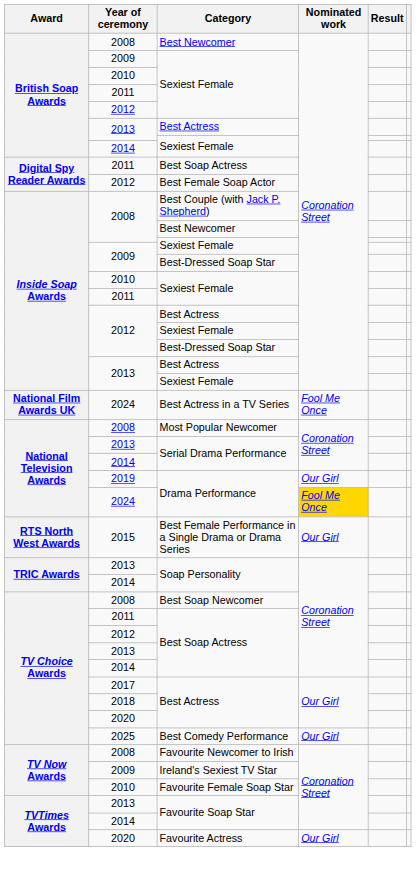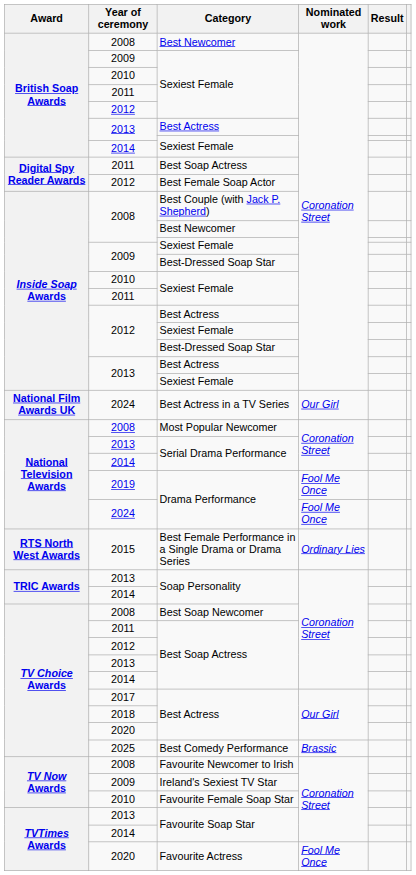 <table class="wikitable sortable plainrowheaders">
 <tr>
 <th scope="col">Award</th>
 <th scope="col">Year of ceremony</th>
 <th scope="col">Category</th>
 <th scope="col">Nominated work</th>
 <th scope="col">Result</th>
 <th scope="col" class="unsortable"></th>
 </tr>
 <tr>
 <th scope="rowgroup" rowspan="8"><a href='#'>British Soap Awards</a></th>
 <td style="text-align:center;">2008</td>
 <td><a href='#'>Best Newcomer</a></td>
 <td rowspan="22"><em><a href='#'>Coronation Street</a></em></td>
 <td></td>
 <td style="text-align:center;"></td>
 </tr>
 <tr>
 <td style="text-align:center;">2009</td>
 <td rowspan="4">Sexiest Female</td>
 <td></td>
 <td style="text-align:center;"></td>
 </tr>
 <tr>
 <td style="text-align:center;">2010</td>
 <td></td>
 <td style="text-align:center;"></td>
 </tr>
 <tr>
 <td style="text-align:center;">2011</td>
 <td></td>
 <td style="text-align:center;"></td>
 </tr>
 <tr>
 <td style="text-align:center;"><a href='#'>2012</a></td>
 <td></td>
 <td style="text-align:center;"></td>
 </tr>
 <tr>
 <td style="text-align:center;" rowspan="2"><a href='#'>2013</a></td>
 <td><a href='#'>Best Actress</a></td>
 <td></td>
 <td style="text-align:center;"></td>
 </tr>
 <tr>
 <td rowspan="2">Sexiest Female</td>
 <td></td>
 <td style="text-align:center;"></td>
 </tr>
 <tr>
 <td style="text-align:center;"><a href='#'>2014</a></td>
 <td></td>
 <td style="text-align:center;"></td>
 </tr>
 <tr>
 <th scope="rowgroup" rowspan="2"><a href='#'>Digital Spy Reader Awards</a></th>
 <td style="text-align:center;">2011</td>
 <td>Best Soap Actress</td>
 <td></td>
 <td style="text-align:center;"></td>
 </tr>
 <tr>
 <td style="text-align:center;">2012</td>
 <td>Best Female Soap Actor</td>
 <td></td>
 <td style="text-align:center;"></td>
 </tr>
 <tr>
 <th scope="rowgroup" rowspan="12"><a href='#'><em>Inside Soap</em> Awards</a></th>
 <td style="text-align:center;" rowspan="3">2008</td>
 <td>Best Couple (with <a href='#'>Jack P. Shepherd</a>)</td>
 <td></td>
 <td style="text-align:center;"></td>
 </tr>
 <tr>
 <td>Best Newcomer</td>
 <td></td>
 <td style="text-align:center;"></td>
 </tr>
 <tr>
 <td rowspan="2">Sexiest Female</td>
 <td></td>
 <td style="text-align:center;"></td>
 </tr>
 <tr>
 <td style="text-align:center;" rowspan="2">2009</td>
 <td></td>
 <td style="text-align:center;"></td>
 </tr>
 <tr>
 <td>Best-Dressed Soap Star</td>
 <td></td>
 <td style="text-align:center;"></td>
 </tr>
 <tr>
 <td style="text-align:center;">2010</td>
 <td rowspan="2">Sexiest Female</td>
 <td></td>
 <td style="text-align:center;"></td>
 </tr>
 <tr>
 <td style="text-align:center;">2011</td>
 <td></td>
 <td style="text-align:center;"></td>
 </tr>
 <tr>
 <td style="text-align:center;" rowspan="3">2012</td>
 <td>Best Actress</td>
 <td></td>
 <td style="text-align:center;"></td>
 </tr>
 <tr>
 <td>Sexiest Female</td>
 <td></td>
 <td style="text-align:center;"></td>
 </tr>
 <tr>
 <td>Best-Dressed Soap Star</td>
 <td></td>
 <td style="text-align:center;"></td>
 </tr>
 <tr>
 <td style="text-align:center;" rowspan="2">2013</td>
 <td>Best Actress</td>
 <td></td>
 <td style="text-align:center;"></td>
 </tr>
 <tr>
 <td>Sexiest Female</td>
 <td></td>
 <td style="text-align:center;"></td>
 </tr>
 <tr>
 <th scope="row"><a href='#'>National Film Awards UK</a></th>
 <td style="text-align:center;">2024</td>
 <td>Best Actress in a TV Series</td>
-<td><em><a href='#'>Fool Me Once</a></em></td>
+<td><em><a href='#'>Our Girl</a></em></td>
 <td></td>
 <td style="text-align:center;"></td>
 </tr>
 <tr>
 <th scope="rowgroup" rowspan="5"><a href='#'>National Television Awards</a></th>
 <td style="text-align:center;"><a href='#'>2008</a></td>
 <td>Most Popular Newcomer</td>
 <td rowspan="3"><em><a href='#'>Coronation Street</a></em></td>
 <td></td>
 <td style="text-align:center;"></td>
 </tr>
 <tr>
 <td style="text-align:center;"><a href='#'>2013</a></td>
 <td rowspan="2">Serial Drama Performance</td>
 <td></td>
 <td style="text-align:center;"></td>
 </tr>
 <tr>
 <td style="text-align:center;"><a href='#'>2014</a></td>
 <td></td>
 <td style="text-align:center;"></td>
 </tr>
 <tr>
 <td style="text-align:center;"><a href='#'>2019</a></td>
 <td rowspan="2">Drama Performance</td>
-<td><em><a href='#'>Our Girl</a></em></td>
+<td><em><a href='#'>Fool Me Once</a></em></td>
 <td></td>
 <td style="text-align:center;"></td>
 </tr>
 <tr>
 <td style="text-align:center;"><a href='#'>2024</a></td>
-<td style="background: gold;"><em><a href='#'>Fool Me Once</a></em></td>
+<td><em><a href='#'>Fool Me Once</a></em></td>
 <td></td>
 <td style="text-align:center;"></td>
 </tr>
 <tr>
 <th scope="row"><a href='#'>RTS North West Awards</a></th>
 <td style="text-align:center;">2015</td>
 <td>Best Female Performance in a Single Drama or Drama Series</td>
-<td><em><a href='#'>Our Girl</a></em></td>
+<td><em><a href='#'>Ordinary Lies</a></em></td>
 <td></td>
 <td style="text-align:center;"></td>
 </tr>
 <tr>
 <th scope="rowgroup" rowspan="2"><a href='#'>TRIC Awards</a></th>
 <td style="text-align:center;">2013</td>
 <td rowspan="2">Soap Personality</td>
 <td rowspan="7"><em><a href='#'>Coronation Street</a></em></td>
 <td></td>
 <td style="text-align:center;"></td>
 </tr>
 <tr>
 <td style="text-align:center;">2014</td>
 <td></td>
 <td style="text-align:center;"></td>
 </tr>
 <tr>
 <th scope="rowgroup" rowspan="9"><a href='#'><em>TV Choice</em> Awards</a></th>
 <td style="text-align:center;">2008</td>
 <td>Best Soap Newcomer</td>
 <td></td>
 <td style="text-align:center;"></td>
 </tr>
 <tr>
 <td style="text-align:center;">2011</td>
 <td rowspan="4">Best Soap Actress</td>
 <td></td>
 <td style="text-align:center;"></td>
 </tr>
 <tr>
 <td style="text-align:center;">2012</td>
 <td></td>
 <td style="text-align:center;"></td>
 </tr>
 <tr>
 <td style="text-align:center;">2013</td>
 <td></td>
 <td style="text-align:center;"></td>
 </tr>
 <tr>
 <td style="text-align:center;">2014</td>
 <td></td>
 <td style="text-align:center;"></td>
 </tr>
 <tr>
 <td style="text-align:center;">2017</td>
 <td rowspan="3">Best Actress</td>
 <td rowspan="3"><em><a href='#'>Our Girl</a></em></td>
 <td></td>
 <td style="text-align:center;"></td>
 </tr>
 <tr>
 <td style="text-align:center;">2018</td>
 <td></td>
 <td style="text-align:center;"></td>
 </tr>
 <tr>
 <td style="text-align:center;">2020</td>
 <td></td>
 <td style="text-align:center;"></td>
 </tr>
 <tr>
 <td style="text-align:center;">2025</td>
 <td>Best Comedy Performance</td>
-<td><em><a href='#'>Our Girl</a></em></td>
+<td><em><a href='#'>Brassic</a></em></td>
 <td></td>
 <td style="text-align:center;"></td>
 </tr>
 <tr>
 <th scope="rowgroup" rowspan="3"><a href='#'><em>TV Now</em> Awards</a></th>
 <td style="text-align:center;">2008</td>
 <td>Favourite Newcomer to Irish</td>
 <td rowspan="5"><em><a href='#'>Coronation Street</a></em></td>
 <td></td>
 <td style="text-align:center;"></td>
 </tr>
 <tr>
 <td style="text-align:center;">2009</td>
 <td>Ireland's Sexiest TV Star</td>
 <td></td>
 <td style="text-align:center;"></td>
 </tr>
 <tr>
 <td style="text-align:center;">2010</td>
 <td>Favourite Female Soap Star</td>
 <td></td>
 <td style="text-align:center;"></td>
 </tr>
 <tr>
 <th scope="rowgroup" rowspan="3"><a href='#'><em>TVTimes</em> Awards</a></th>
 <td style="text-align:center;">2013</td>
 <td rowspan="2">Favourite Soap Star</td>
 <td></td>
 <td style="text-align:center;"></td>
 </tr>
 <tr>
 <td style="text-align:center;">2014</td>
 <td></td>
 <td style="text-align:center;"></td>
 </tr>
 <tr>
 <td style="text-align:center;">2020</td>
 <td>Favourite Actress</td>
-<td><em><a href='#'>Our Girl</a></em></td>
+<td><em><a href='#'>Fool Me Once</a></em></td>
 <td></td>
 <td style="text-align:center;"></td>
 </tr>
 </table>
